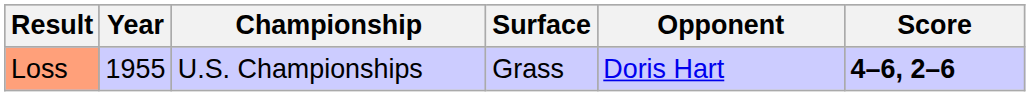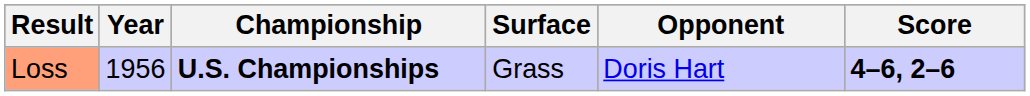 <table class="sortable wikitable">
 <tr>
 <th style="width:40px">Result</th>
 <th style="width:30px">Year</th>
 <th style="width:180px">Championship</th>
 <th style="width:50px">Surface</th>
 <th style="width:140px">Opponent</th>
 <th style="width:100px" class="unsortable">Score</th>
 </tr>
 <tr style="background:#ccf;">
 <td style="background:#ffa07a;">Loss</td>
-<td>1955</td>
-<td>U.S. Championships</td>
+<td>1956</td>
+<td><strong>U.S. Championships</strong></td>
 <td>Grass</td>
 <td> <a href='#'>Doris Hart</a></td>
 <td><strong>4–6, 2–6</strong></td>
 </tr>
 </table>
